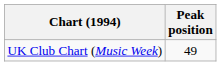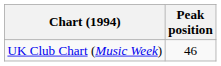 <table class="wikitable">
 <tr>
 <th>Chart (1994)</th>
 <th>Peak<br>position</th>
 </tr>
 <tr>
 <td><a href='#'>UK Club Chart</a> (<em><a href='#'>Music Week</a></em>)</td>
-<td align="center">49</td>
+<td align="center">46</td>
 </tr>
 </table>
